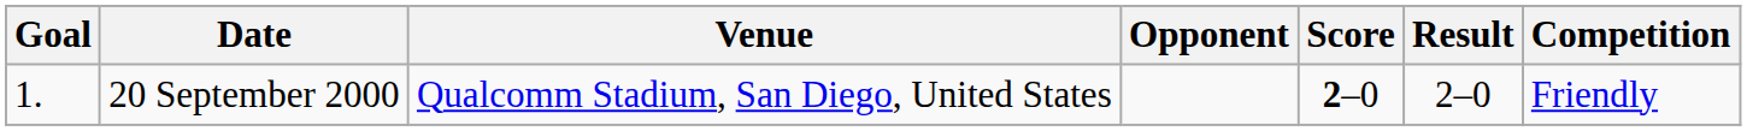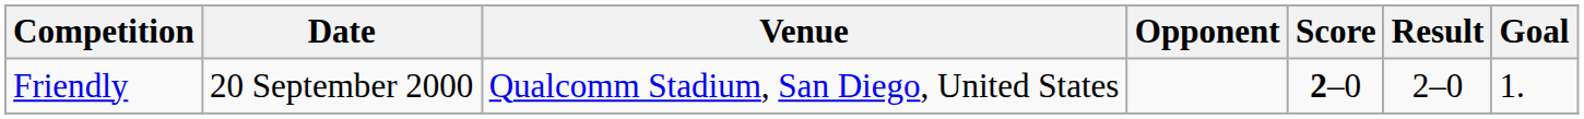 <table class="wikitable plainrowheaders sortable">
 <tr>
-<th>Goal</th>
+<th>Competition</th>
 <th>Date</th>
 <th>Venue</th>
 <th>Opponent</th>
 <th>Score</th>
 <th>Result</th>
-<th>Competition</th>
+<th>Goal</th>
 </tr>
 <tr>
-<td>1.</td>
+<td><a href='#'>Friendly</a></td>
 <td>20 September 2000</td>
 <td><a href='#'>Qualcomm Stadium</a>, <a href='#'>San Diego</a>, United States</td>
 <td></td>
 <td align=center><strong>2</strong>–0</td>
 <td align=center>2–0</td>
-<td><a href='#'>Friendly</a></td>
+<td>1.</td>
 </tr>
 </table>
